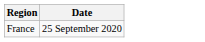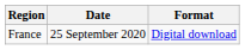 <table class="wikitable">
 <tr>
 <th>Region</th>
 <th>Date</th>
+<th>Format</th>
 </tr>
 <tr>
 <td>France</td>
 <td>25 September 2020</td>
+<td><a href='#'>Digital download</a></td>
 </tr>
 </table>
